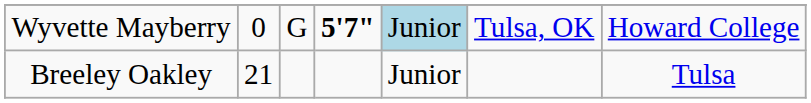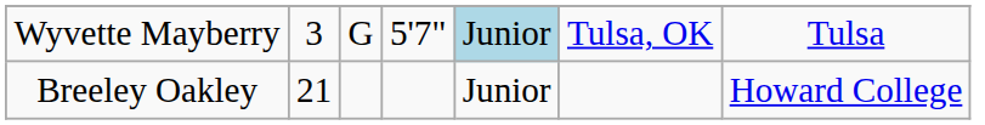 <table class="wikitable sortable" style="text-align: center">
 <tr align=center>
 </tr>
 <tr>
 <td>Wyvette Mayberry</td>
-<td>0</td>
+<td>3</td>
 <td>G</td>
-<td><strong>5'7"</strong></td>
+<td>5'7"</td>
 <td style="background: lightblue;">Junior</td>
 <td><a href='#'>Tulsa, OK</a></td>
-<td><a href='#'>Howard College</a></td>
+<td><a href='#'>Tulsa</a></td>
 </tr>
 <tr>
 <td>Breeley Oakley</td>
 <td>21</td>
 <td></td>
 <td></td>
 <td>Junior</td>
 <td></td>
-<td><a href='#'>Tulsa</a></td>
+<td><a href='#'>Howard College</a></td>
 </tr>
 </table>
